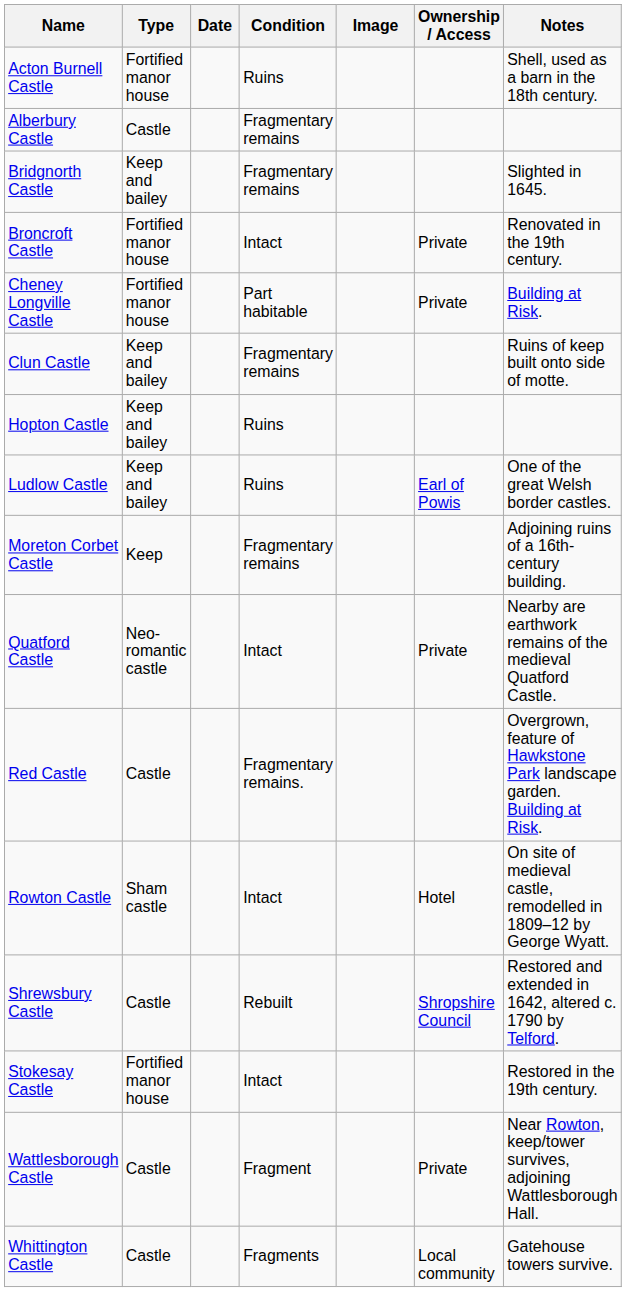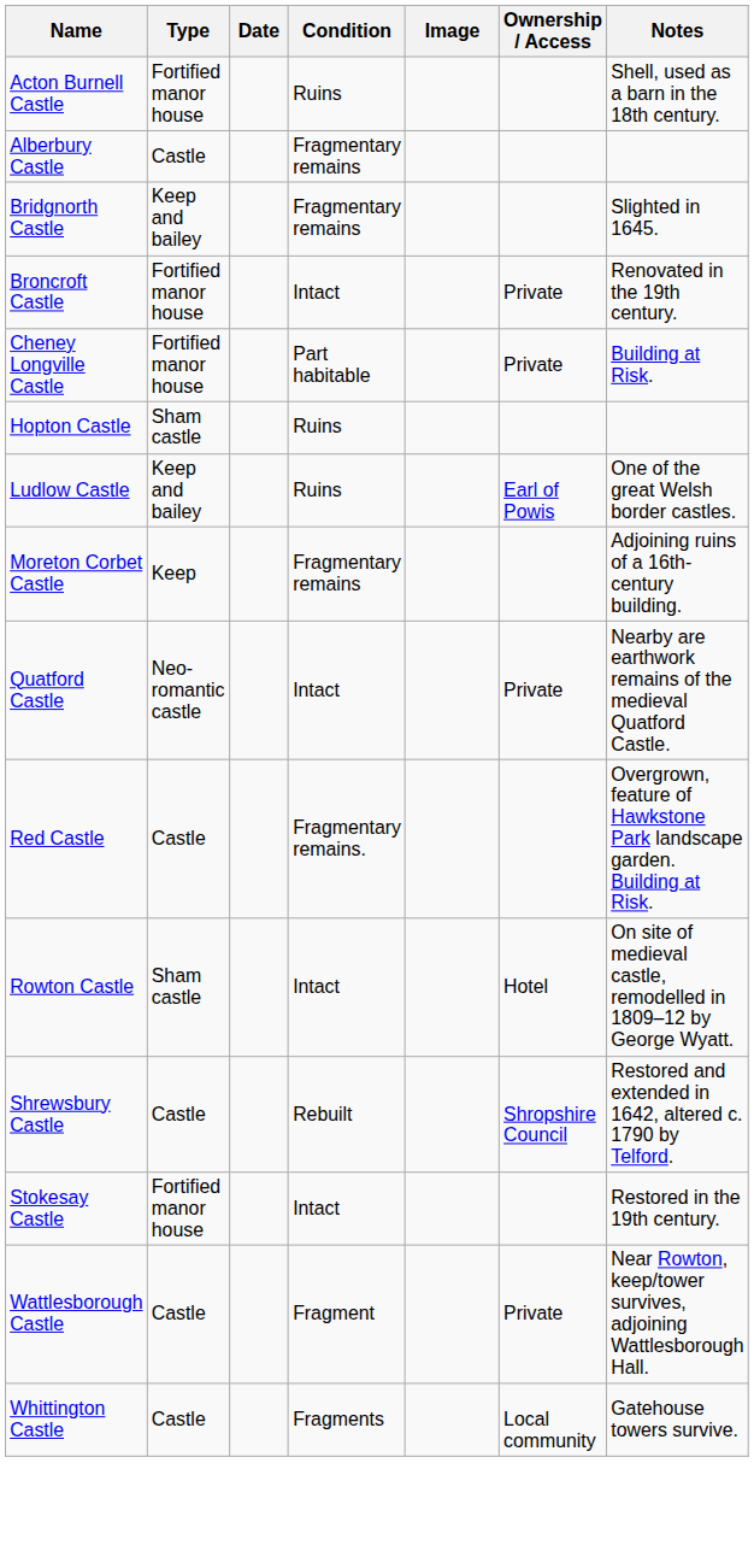 <table class="wikitable sortable sticky-header" width="100%">
 <tr>
 <th width="12%">Name</th>
 <th width="10%">Type</th>
 <th width="8%">Date</th>
 <th width="10%">Condition</th>
 <th class="unsortable" width="94">Image</th>
 <th width="10%">Ownership / Access</th>
 <th class="unsortable">Notes</th>
 </tr>
 <tr>
 <td><a href='#'>Acton Burnell Castle</a></td>
 <td>Fortified manor house</td>
 <td></td>
 <td>Ruins</td>
 <td></td>
 <td></td>
 <td>Shell, used as a barn in the 18th century.</td>
 </tr>
 <tr>
 <td><a href='#'>Alberbury Castle</a></td>
 <td>Castle</td>
 <td></td>
 <td>Fragmentary remains</td>
 <td></td>
 <td></td>
 <td></td>
 </tr>
 <tr>
 <td><a href='#'>Bridgnorth Castle</a></td>
 <td>Keep and bailey</td>
 <td></td>
 <td>Fragmentary remains</td>
 <td></td>
 <td></td>
 <td>Slighted in 1645.</td>
 </tr>
 <tr>
 <td><a href='#'>Broncroft Castle</a></td>
 <td>Fortified manor house</td>
 <td></td>
 <td>Intact</td>
 <td></td>
 <td>Private</td>
 <td>Renovated in the 19th century.</td>
 </tr>
 <tr>
 <td><a href='#'>Cheney Longville Castle</a></td>
 <td>Fortified manor house</td>
 <td></td>
 <td>Part habitable</td>
 <td></td>
 <td>Private</td>
 <td><a href='#'>Building at Risk</a>.</td>
 </tr>
 <tr>
-<td><a href='#'>Clun Castle</a></td>
-<td>Keep and bailey</td>
-<td></td>
-<td>Fragmentary remains</td>
-<td></td>
-<td></td>
-<td>Ruins of keep built onto side of motte.</td>
-</tr>
-<tr>
 <td><a href='#'>Hopton Castle</a></td>
-<td>Keep and bailey</td>
+<td>Sham castle</td>
 <td></td>
 <td>Ruins</td>
 <td></td>
 <td></td>
 <td></td>
 </tr>
 <tr>
 <td><a href='#'>Ludlow Castle</a></td>
 <td>Keep and bailey</td>
 <td></td>
 <td>Ruins</td>
 <td></td>
 <td><br><a href='#'>Earl of Powis</a></td>
 <td>One of the great Welsh border castles.</td>
 </tr>
 <tr>
 <td><a href='#'>Moreton Corbet Castle</a></td>
 <td>Keep</td>
 <td></td>
 <td>Fragmentary remains</td>
 <td></td>
 <td></td>
 <td>Adjoining ruins of a 16th-century building.</td>
 </tr>
 <tr>
 <td><a href='#'>Quatford Castle</a></td>
 <td>Neo-romantic castle</td>
 <td></td>
 <td>Intact</td>
 <td></td>
 <td>Private</td>
 <td>Nearby are earthwork remains of the medieval Quatford Castle.</td>
 </tr>
 <tr>
 <td><a href='#'>Red Castle</a></td>
 <td>Castle</td>
 <td></td>
 <td>Fragmentary remains.</td>
 <td></td>
 <td></td>
 <td>Overgrown, feature of <a href='#'>Hawkstone Park</a> landscape garden. <a href='#'>Building at Risk</a>.</td>
 </tr>
 <tr>
 <td><a href='#'>Rowton Castle</a></td>
 <td>Sham castle</td>
 <td></td>
 <td>Intact</td>
 <td></td>
 <td>Hotel</td>
 <td>On site of medieval castle, remodelled in 1809–12 by George Wyatt.</td>
 </tr>
 <tr>
 <td><a href='#'>Shrewsbury Castle</a></td>
 <td>Castle</td>
 <td></td>
 <td>Rebuilt</td>
 <td></td>
 <td><br><a href='#'>Shropshire Council</a></td>
 <td>Restored and extended in 1642, altered c. 1790 by <a href='#'>Telford</a>.</td>
 </tr>
 <tr>
 <td><a href='#'>Stokesay Castle</a></td>
 <td>Fortified manor house</td>
 <td></td>
 <td>Intact</td>
 <td></td>
 <td></td>
 <td>Restored in the 19th century.</td>
 </tr>
 <tr>
 <td><a href='#'>Wattlesborough Castle</a></td>
 <td>Castle</td>
 <td></td>
 <td>Fragment</td>
 <td></td>
 <td>Private</td>
 <td>Near <a href='#'>Rowton</a>, keep/tower survives, adjoining Wattlesborough Hall.</td>
 </tr>
 <tr>
 <td><a href='#'>Whittington Castle</a></td>
 <td>Castle</td>
 <td></td>
 <td>Fragments</td>
 <td></td>
 <td><br>Local community</td>
 <td>Gatehouse towers survive.</td>
 </tr>
 </table>
